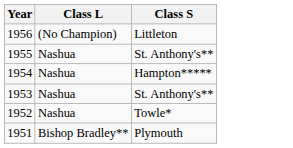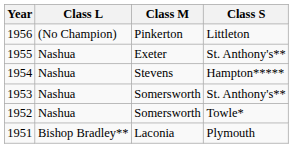 <table class="wikitable">
 <tr>
 <th>Year</th>
 <th>Class L</th>
+<th>Class M</th>
 <th>Class S</th>
 </tr>
 <tr>
 <td>1956</td>
 <td>(No Champion)</td>
+<td>Pinkerton</td>
 <td>Littleton</td>
 </tr>
 <tr>
 <td>1955</td>
 <td>Nashua</td>
+<td>Exeter</td>
 <td>St. Anthony's**</td>
 </tr>
 <tr>
 <td>1954</td>
 <td>Nashua</td>
+<td>Stevens</td>
 <td>Hampton*****</td>
 </tr>
 <tr>
 <td>1953</td>
 <td>Nashua</td>
+<td>Somersworth</td>
 <td>St. Anthony's**</td>
 </tr>
 <tr>
 <td>1952</td>
 <td>Nashua</td>
+<td>Somersworth</td>
 <td>Towle*</td>
 </tr>
 <tr>
 <td>1951</td>
 <td>Bishop Bradley**</td>
+<td>Laconia</td>
 <td>Plymouth</td>
 </tr>
 </table>
